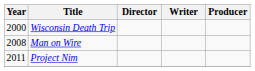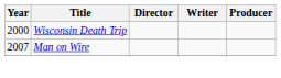 <table class="wikitable">
 <tr>
 <th>Year</th>
 <th>Title</th>
 <th width=65>Director</th>
 <th width=65>Writer</th>
 <th width=65>Producer</th>
 </tr>
 <tr>
 <td>2000</td>
 <td><em><a href='#'>Wisconsin Death Trip</a></em></td>
 <td></td>
 <td></td>
 <td></td>
 </tr>
 <tr>
-<td>2008</td>
+<td>2007</td>
 <td><em><a href='#'>Man on Wire</a></em></td>
-<td></td>
-<td></td>
-<td></td>
-</tr>
-<tr>
-<td>2011</td>
-<td><em><a href='#'>Project Nim</a></em></td>
 <td></td>
 <td></td>
 <td></td>
 </tr>
 <tr>
 </tr>
 </table>
